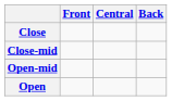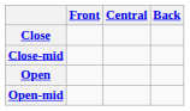 <table class="wikitable" style="text-align:center;">
 <tr>
 <th></th>
 <th><a href='#'>Front</a></th>
 <th><a href='#'>Central</a></th>
 <th><a href='#'>Back</a></th>
 </tr>
 <tr>
 <th><a href='#'>Close</a></th>
 <td></td>
 <td></td>
 <td></td>
 </tr>
 <tr>
 <th><a href='#'>Close-mid</a></th>
 <td></td>
 <td></td>
 <td></td>
 </tr>
 <tr>
+<th><a href='#'>Open</a></th>
+<td></td>
+<td></td>
+<td></td>
+</tr>
+<tr>
 <th><a href='#'>Open-mid</a></th>
 <td></td>
 <td></td>
 <td></td>
 </tr>
-<tr>
-<th><a href='#'>Open</a></th>
-<td></td>
-<td></td>
-<td></td>
-</tr>
 </table>
